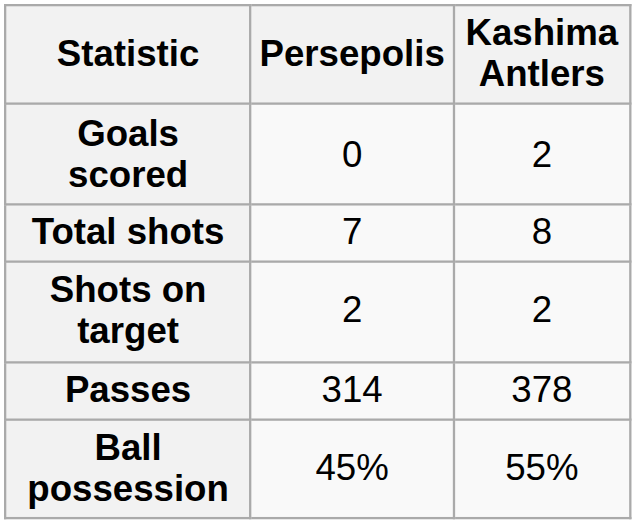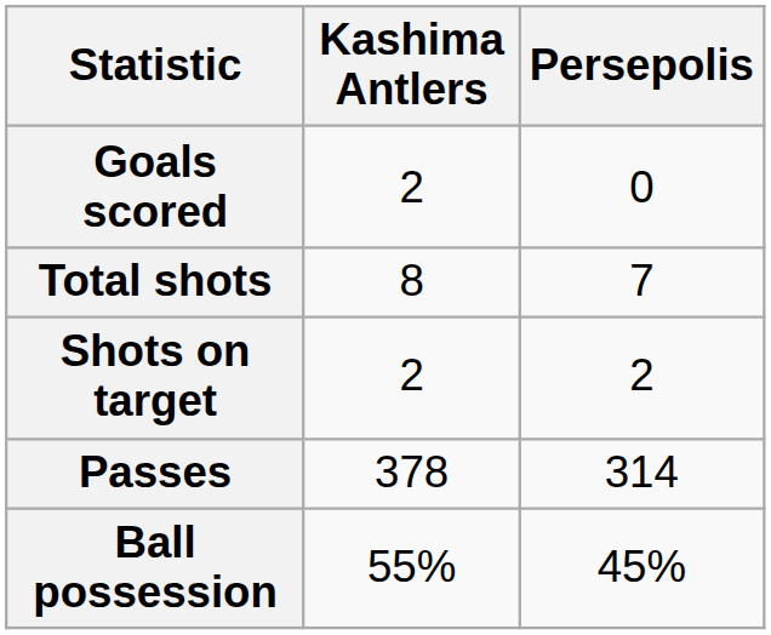 <table class="wikitable plainrowheaders" style="text-align:center">
 <tr>
 <th scope="col" style="width:100px">Statistic</th>
+<th scope="col" style="width:70px">Kashima Antlers</th>
 <th scope="col" style="width:70px">Persepolis</th>
-<th scope="col" style="width:70px">Kashima Antlers</th>
 </tr>
 <tr>
 <th scope=row>Goals scored</th>
+<td>2</td>
 <td>0</td>
-<td>2</td>
 </tr>
 <tr>
 <th scope=row>Total shots</th>
+<td>8</td>
 <td>7</td>
-<td>8</td>
 </tr>
 <tr>
 <th scope=row>Shots on target</th>
 <td>2</td>
 <td>2</td>
 </tr>
 <tr>
 <th scope=row>Passes</th>
+<td>378</td>
 <td>314</td>
-<td>378</td>
 </tr>
 <tr>
 <th scope=row>Ball possession</th>
+<td>55%</td>
 <td>45%</td>
-<td>55%</td>
 </tr>
 </table>
